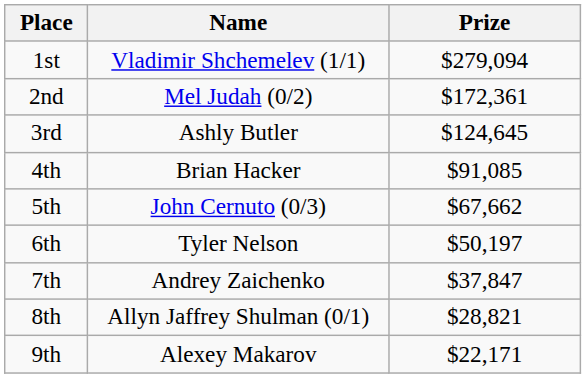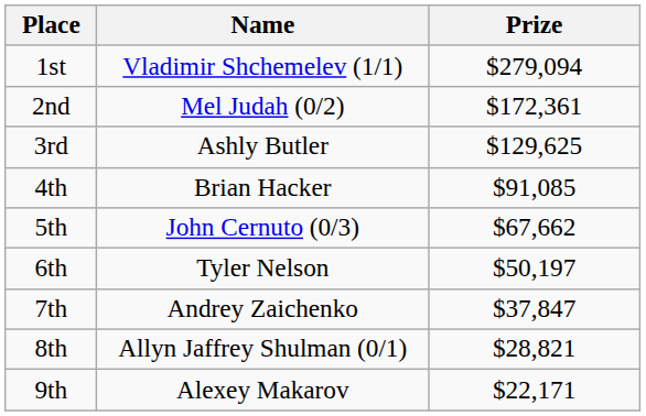 <table class="wikitable">
 <tr>
 <th width="50">Place</th>
 <th width="200">Name</th>
 <th width="125">Prize</th>
 </tr>
 <tr>
 <td align = "center">1st</td>
 <td align = "center"><a href='#'>Vladimir Shchemelev</a> (1/1)</td>
 <td align = "center">$279,094</td>
 </tr>
 <tr>
 <td align = "center">2nd</td>
 <td align = "center"><a href='#'>Mel Judah</a> (0/2)</td>
 <td align = "center">$172,361</td>
 </tr>
 <tr>
 <td align = "center">3rd</td>
 <td align = "center">Ashly Butler</td>
-<td align = "center">$124,645</td>
+<td align = "center">$129,625</td>
 </tr>
 <tr>
 <td align = "center">4th</td>
 <td align = "center">Brian Hacker</td>
 <td align = "center">$91,085</td>
 </tr>
 <tr>
 <td align = "center">5th</td>
 <td align = "center"><a href='#'>John Cernuto</a> (0/3)</td>
 <td align = "center">$67,662</td>
 </tr>
 <tr>
 <td align = "center">6th</td>
 <td align = "center">Tyler Nelson</td>
 <td align = "center">$50,197</td>
 </tr>
 <tr>
 <td align = "center">7th</td>
 <td align = "center">Andrey Zaichenko</td>
 <td align = "center">$37,847</td>
 </tr>
 <tr>
 <td align = "center">8th</td>
 <td align = "center">Allyn Jaffrey Shulman (0/1)</td>
 <td align = "center">$28,821</td>
 </tr>
 <tr>
 <td align = "center">9th</td>
 <td align = "center">Alexey Makarov</td>
 <td align = "center">$22,171</td>
 </tr>
 </table>
